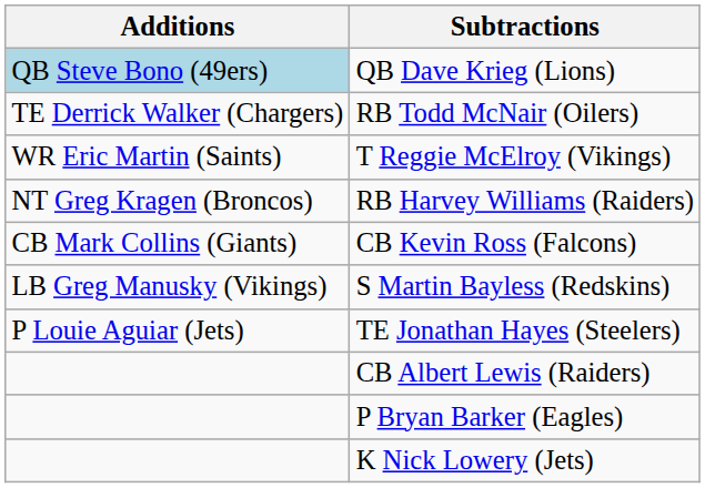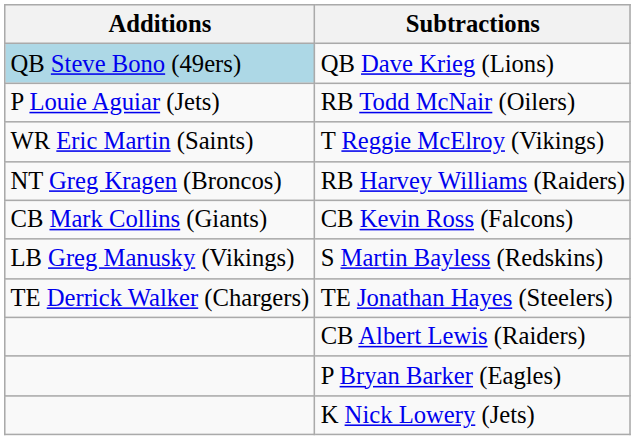 <table class="wikitable">
 <tr>
 <th>Additions</th>
 <th>Subtractions</th>
 </tr>
 <tr>
 <td style="background: lightblue;">QB <a href='#'>Steve Bono</a> (49ers)</td>
 <td>QB <a href='#'>Dave Krieg</a> (Lions)</td>
 </tr>
 <tr>
-<td>TE <a href='#'>Derrick Walker</a> (Chargers)</td>
+<td>P <a href='#'>Louie Aguiar</a> (Jets)</td>
 <td>RB <a href='#'>Todd McNair</a> (Oilers)</td>
 </tr>
 <tr>
 <td>WR <a href='#'>Eric Martin</a> (Saints)</td>
 <td>T <a href='#'>Reggie McElroy</a> (Vikings)</td>
 </tr>
 <tr>
 <td>NT <a href='#'>Greg Kragen</a> (Broncos)</td>
 <td>RB <a href='#'>Harvey Williams</a> (Raiders)</td>
 </tr>
 <tr>
 <td>CB <a href='#'>Mark Collins</a> (Giants)</td>
 <td>CB <a href='#'>Kevin Ross</a> (Falcons)</td>
 </tr>
 <tr>
 <td>LB <a href='#'>Greg Manusky</a> (Vikings)</td>
 <td>S <a href='#'>Martin Bayless</a> (Redskins)</td>
 </tr>
 <tr>
-<td>P <a href='#'>Louie Aguiar</a> (Jets)</td>
+<td>TE <a href='#'>Derrick Walker</a> (Chargers)</td>
 <td>TE <a href='#'>Jonathan Hayes</a> (Steelers)</td>
 </tr>
 <tr>
 <td></td>
 <td>CB <a href='#'>Albert Lewis</a> (Raiders)</td>
 </tr>
 <tr>
 <td></td>
 <td>P <a href='#'>Bryan Barker</a> (Eagles)</td>
 </tr>
 <tr>
 <td></td>
 <td>K <a href='#'>Nick Lowery</a> (Jets)</td>
 </tr>
 </table>
